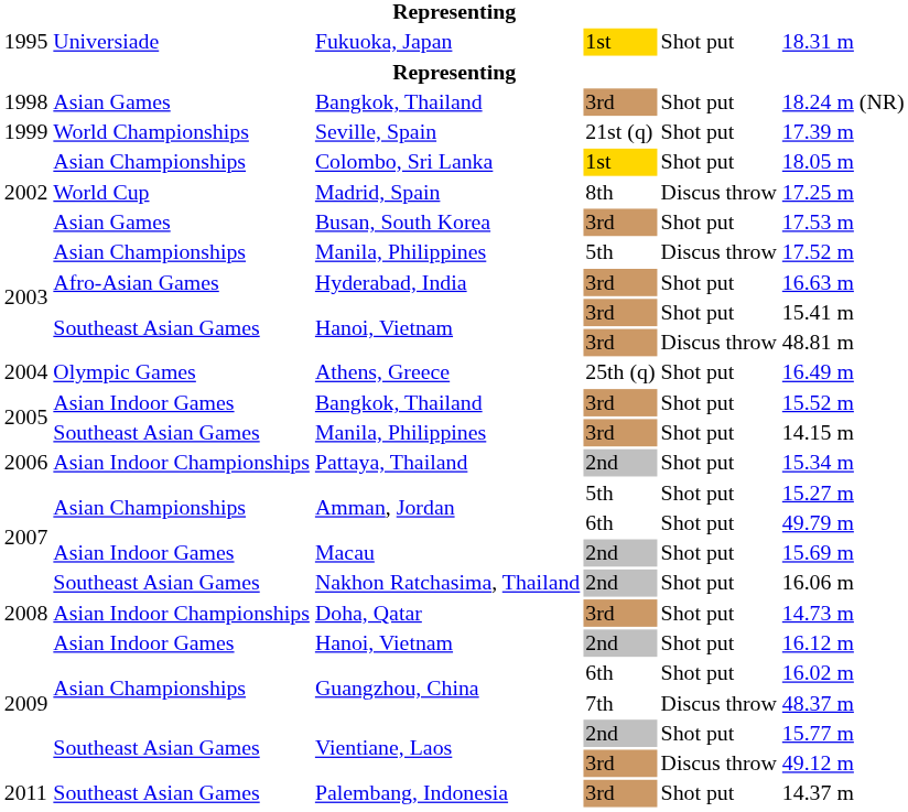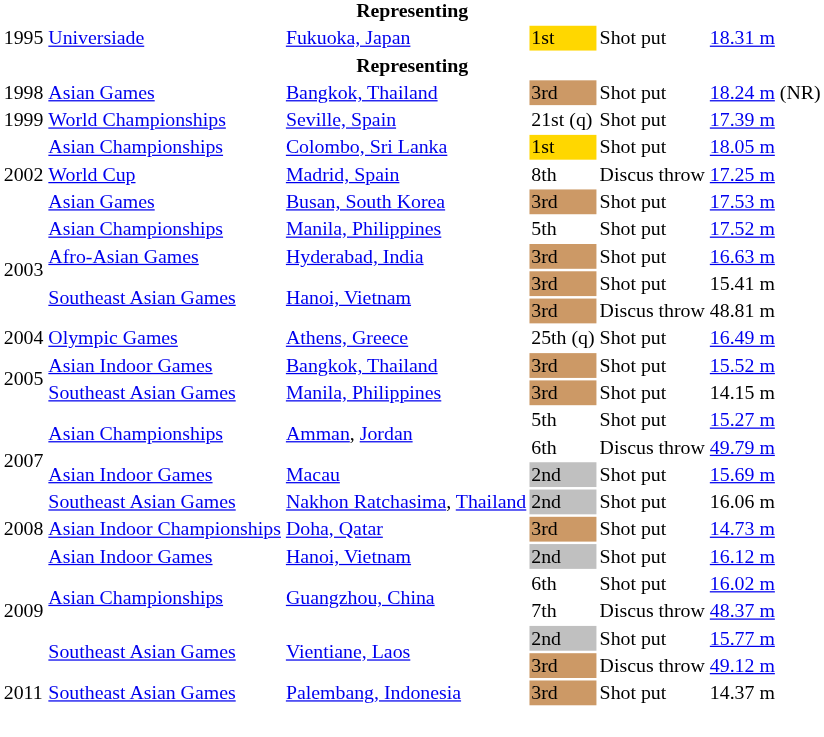 <table>
 <tr>
 <th colspan="6">Representing </th>
 </tr>
 <tr>
 <td>1995</td>
 <td><a href='#'>Universiade</a></td>
 <td><a href='#'>Fukuoka, Japan</a></td>
 <td bgcolor="gold">1st</td>
 <td>Shot put</td>
 <td><a href='#'>18.31 m</a></td>
 </tr>
 <tr>
 <th colspan="6">Representing </th>
 </tr>
 <tr>
 <td>1998</td>
 <td><a href='#'>Asian Games</a></td>
 <td><a href='#'>Bangkok, Thailand</a></td>
 <td bgcolor="cc9966">3rd</td>
 <td>Shot put</td>
 <td><a href='#'>18.24 m</a> (NR)</td>
 </tr>
 <tr>
 <td>1999</td>
 <td><a href='#'>World Championships</a></td>
 <td><a href='#'>Seville, Spain</a></td>
 <td>21st (q)</td>
 <td>Shot put</td>
 <td><a href='#'>17.39 m</a></td>
 </tr>
 <tr>
 <td rowspan=3>2002</td>
 <td><a href='#'>Asian Championships</a></td>
 <td><a href='#'>Colombo, Sri Lanka</a></td>
 <td bgcolor="gold">1st</td>
 <td>Shot put</td>
 <td><a href='#'>18.05 m</a></td>
 </tr>
 <tr>
 <td><a href='#'>World Cup</a></td>
 <td><a href='#'>Madrid, Spain</a></td>
 <td>8th</td>
 <td>Discus throw</td>
 <td><a href='#'>17.25 m</a></td>
 </tr>
 <tr>
 <td><a href='#'>Asian Games</a></td>
 <td><a href='#'>Busan, South Korea</a></td>
 <td bgcolor="cc9966">3rd</td>
 <td>Shot put</td>
 <td><a href='#'>17.53 m</a></td>
 </tr>
 <tr>
 <td rowspan=4>2003</td>
 <td><a href='#'>Asian Championships</a></td>
 <td><a href='#'>Manila, Philippines</a></td>
 <td>5th</td>
-<td>Discus throw</td>
+<td>Shot put</td>
 <td><a href='#'>17.52 m</a></td>
 </tr>
 <tr>
 <td><a href='#'>Afro-Asian Games</a></td>
 <td><a href='#'>Hyderabad, India</a></td>
 <td bgcolor="cc9966">3rd</td>
 <td>Shot put</td>
 <td><a href='#'>16.63 m</a></td>
 </tr>
 <tr>
 <td rowspan=2><a href='#'>Southeast Asian Games</a></td>
 <td rowspan=2><a href='#'>Hanoi, Vietnam</a></td>
 <td bgcolor="cc9966">3rd</td>
 <td>Shot put</td>
 <td>15.41 m</td>
 </tr>
 <tr>
 <td bgcolor="cc9966">3rd</td>
 <td>Discus throw</td>
 <td>48.81 m</td>
 </tr>
 <tr>
 <td>2004</td>
 <td><a href='#'>Olympic Games</a></td>
 <td><a href='#'>Athens, Greece</a></td>
 <td>25th (q)</td>
 <td>Shot put</td>
 <td><a href='#'>16.49 m</a></td>
 </tr>
 <tr>
 <td rowspan=2>2005</td>
 <td><a href='#'>Asian Indoor Games</a></td>
 <td><a href='#'>Bangkok, Thailand</a></td>
 <td bgcolor="cc9966">3rd</td>
 <td>Shot put</td>
 <td><a href='#'>15.52 m</a></td>
 </tr>
 <tr>
 <td><a href='#'>Southeast Asian Games</a></td>
 <td><a href='#'>Manila, Philippines</a></td>
 <td bgcolor="cc9966">3rd</td>
 <td>Shot put</td>
 <td>14.15 m</td>
 </tr>
 <tr>
-<td>2006</td>
-<td><a href='#'>Asian Indoor Championships</a></td>
-<td><a href='#'>Pattaya, Thailand</a></td>
-<td bgcolor="silver">2nd</td>
-<td>Shot put</td>
-<td><a href='#'>15.34 m</a></td>
-</tr>
-<tr>
 <td rowspan=4>2007</td>
 <td rowspan=2><a href='#'>Asian Championships</a></td>
 <td rowspan=2><a href='#'>Amman</a>, <a href='#'>Jordan</a></td>
 <td>5th</td>
 <td>Shot put</td>
 <td><a href='#'>15.27 m</a></td>
 </tr>
 <tr>
 <td>6th</td>
-<td>Shot put</td>
+<td>Discus throw</td>
 <td><a href='#'>49.79 m</a></td>
 </tr>
 <tr>
 <td><a href='#'>Asian Indoor Games</a></td>
 <td><a href='#'>Macau</a></td>
 <td bgcolor="silver">2nd</td>
 <td>Shot put</td>
 <td><a href='#'>15.69 m</a></td>
 </tr>
 <tr>
 <td><a href='#'>Southeast Asian Games</a></td>
 <td><a href='#'>Nakhon Ratchasima</a>, <a href='#'>Thailand</a></td>
 <td bgcolor="silver">2nd</td>
 <td>Shot put</td>
 <td>16.06 m</td>
 </tr>
 <tr>
 <td>2008</td>
 <td><a href='#'>Asian Indoor Championships</a></td>
 <td><a href='#'>Doha, Qatar</a></td>
 <td bgcolor="cc9966">3rd</td>
 <td>Shot put</td>
 <td><a href='#'>14.73 m</a></td>
 </tr>
 <tr>
 <td rowspan=5>2009</td>
 <td><a href='#'>Asian Indoor Games</a></td>
 <td><a href='#'>Hanoi, Vietnam</a></td>
 <td bgcolor="silver">2nd</td>
 <td>Shot put</td>
 <td><a href='#'>16.12 m</a></td>
 </tr>
 <tr>
 <td rowspan=2><a href='#'>Asian Championships</a></td>
 <td rowspan=2><a href='#'>Guangzhou, China</a></td>
 <td>6th</td>
 <td>Shot put</td>
 <td><a href='#'>16.02 m</a></td>
 </tr>
 <tr>
 <td>7th</td>
 <td>Discus throw</td>
 <td><a href='#'>48.37 m</a></td>
 </tr>
 <tr>
 <td rowspan=2><a href='#'>Southeast Asian Games</a></td>
 <td rowspan=2><a href='#'>Vientiane, Laos</a></td>
 <td bgcolor="silver">2nd</td>
 <td>Shot put</td>
 <td><a href='#'>15.77 m</a></td>
 </tr>
 <tr>
 <td bgcolor="cc9966">3rd</td>
 <td>Discus throw</td>
 <td><a href='#'>49.12 m</a></td>
 </tr>
 <tr>
 <td>2011</td>
 <td><a href='#'>Southeast Asian Games</a></td>
 <td><a href='#'>Palembang, Indonesia</a></td>
 <td bgcolor="cc9966">3rd</td>
 <td>Shot put</td>
 <td>14.37 m</td>
 </tr>
 </table>
